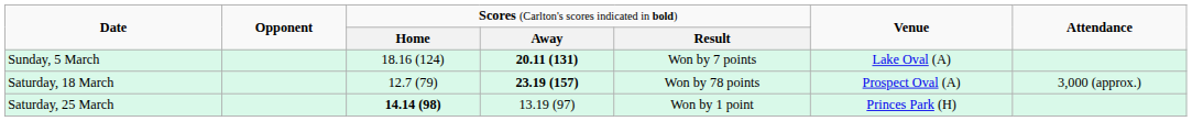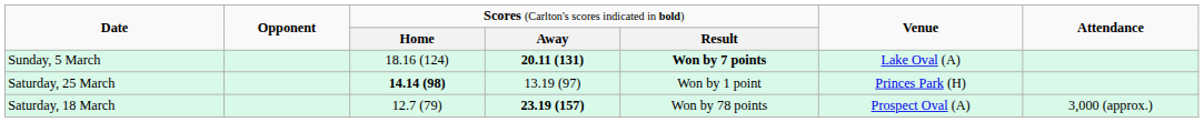 <table class="wikitable" style="font-size:90%; text-align:center; width: 100%; margin-left: auto; margin-right: auto;">
 <tr>
 <td rowspan=2><strong>Date</strong></td>
 <td rowspan=2><strong>Opponent</strong></td>
 <td colspan=3><strong>Scores</strong> <small>(Carlton's scores indicated in <strong>bold</strong>)</small></td>
 <td rowspan=2><strong>Venue</strong></td>
 <td rowspan=2><strong>Attendance</strong></td>
 </tr>
 <tr>
 <th>Home</th>
 <th>Away</th>
 <th>Result</th>
 </tr>
 <tr style="background:#d9f9e9;">
 <td align=left>Sunday, 5 March</td>
 <td align=left></td>
 <td>18.16 (124)</td>
 <td><strong>20.11 (131)</strong></td>
-<td>Won by 7 points</td>
+<td><strong>Won by 7 points</strong></td>
 <td><a href='#'>Lake Oval</a> (A)</td>
+<td></td>
+</tr>
+<tr style="background:#d9f9e9;">
+<td align=left>Saturday, 25 March</td>
+<td align=left></td>
+<td><strong>14.14 (98)</strong></td>
+<td>13.19 (97)</td>
+<td>Won by 1 point</td>
+<td><a href='#'>Princes Park</a> (H)</td>
 <td></td>
 </tr>
 <tr style="background:#d9f9e9;">
 <td align=left>Saturday, 18 March</td>
 <td align=left></td>
 <td>12.7 (79)</td>
 <td><strong>23.19 (157)</strong></td>
 <td>Won by 78 points</td>
 <td><a href='#'>Prospect Oval</a> (A)</td>
 <td>3,000 (approx.)</td>
 </tr>
-<tr style="background:#d9f9e9;">
-<td align=left>Saturday, 25 March</td>
-<td align=left></td>
-<td><strong>14.14 (98)</strong></td>
-<td>13.19 (97)</td>
-<td>Won by 1 point</td>
-<td><a href='#'>Princes Park</a> (H)</td>
-<td></td>
-</tr>
 </table>
